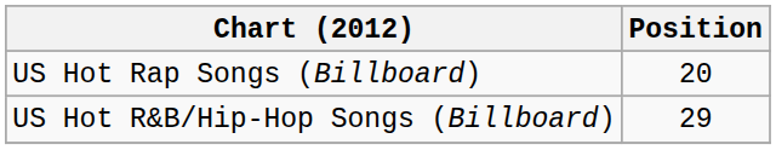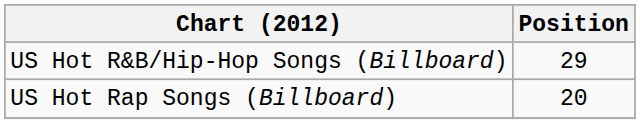 <table class="wikitable">
 <tr>
 <th scope="col">Chart (2012)</th>
 <th scope="col">Position</th>
 </tr>
 <tr>
+<td>US Hot R&B/Hip-Hop Songs (<em>Billboard</em>)</td>
+<td style="text-align:center;">29</td>
+</tr>
+<tr>
 <td>US Hot Rap Songs (<em>Billboard</em>)</td>
 <td style="text-align:center;">20</td>
 </tr>
 <tr>
-<td>US Hot R&B/Hip-Hop Songs (<em>Billboard</em>)</td>
-<td style="text-align:center;">29</td>
-</tr>
-<tr>
 </tr>
 </table>
